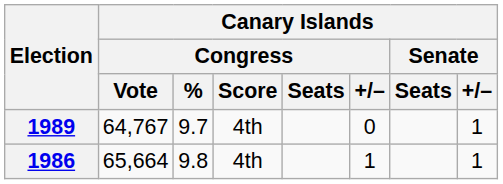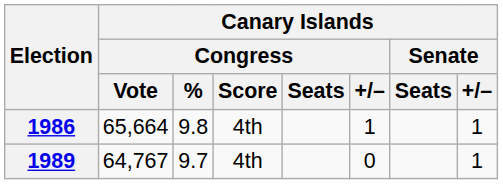 <table class="wikitable" style="font-size:97%; text-align:center;">
 <tr>
 <th rowspan="3">Election</th>
 <th colspan="7">Canary Islands</th>
 </tr>
 <tr>
 <th colspan="5">Congress</th>
 <th colspan="2">Senate</th>
 </tr>
 <tr>
 <th>Vote</th>
 <th>%</th>
 <th>Score</th>
 <th>Seats</th>
 <th>+/–</th>
 <th>Seats</th>
 <th>+/–</th>
 </tr>
 <tr>
+<th><a href='#'>1986</a></th>
+<td>65,664</td>
+<td>9.8</td>
+<td>4th</td>
+<td></td>
+<td>1</td>
+<td></td>
+<td>1</td>
+</tr>
+<tr>
 <th><a href='#'>1989</a></th>
 <td>64,767</td>
 <td>9.7</td>
 <td>4th</td>
 <td></td>
 <td>0</td>
 <td></td>
 <td>1</td>
 </tr>
-<tr>
-<th><a href='#'>1986</a></th>
-<td>65,664</td>
-<td>9.8</td>
-<td>4th</td>
-<td></td>
-<td>1</td>
-<td></td>
-<td>1</td>
-</tr>
 </table>
